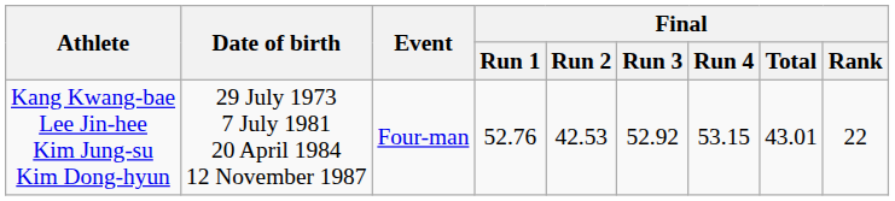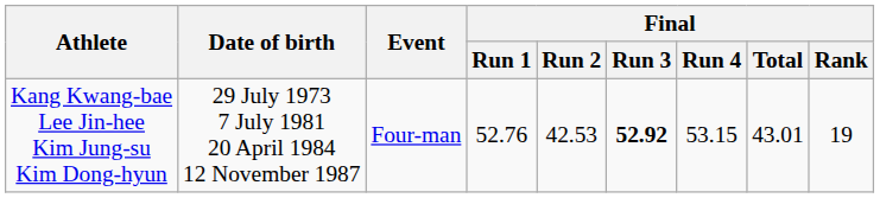 <table class="wikitable" style="text-align:center">
 <tr>
 <th rowspan="2">Athlete</th>
 <th rowspan="2">Date of birth</th>
 <th rowspan="2">Event</th>
 <th colspan="6">Final</th>
 </tr>
 <tr>
 <th>Run 1</th>
 <th>Run 2</th>
 <th>Run 3</th>
 <th>Run 4</th>
 <th>Total</th>
 <th>Rank</th>
 </tr>
 <tr>
 <td><a href='#'>Kang Kwang-bae</a><br><a href='#'>Lee Jin-hee</a><br><a href='#'>Kim Jung-su</a><br><a href='#'>Kim Dong-hyun</a></td>
 <td>29 July 1973<br>7 July 1981<br>20 April 1984<br>12 November 1987</td>
 <td><a href='#'>Four-man</a></td>
 <td>52.76</td>
 <td>42.53</td>
-<td>52.92</td>
+<td><strong>52.92</strong></td>
 <td>53.15</td>
 <td>43.01</td>
-<td>22</td>
+<td>19</td>
 </tr>
 </table>
